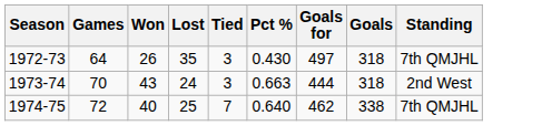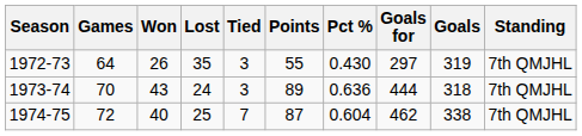 <table class="wikitable" style="text-align:center">
 <tr>
 <th>Season</th>
 <th>Games</th>
 <th>Won</th>
 <th>Lost</th>
 <th>Tied</th>
+<th>Points</th>
 <th>Pct %</th>
 <th>Goals<br>for</th>
 <th>Goals<br></th>
 <th>Standing</th>
 </tr>
 <tr>
 <td>1972-73</td>
 <td>64</td>
 <td>26</td>
 <td>35</td>
 <td>3</td>
+<td>55</td>
 <td>0.430</td>
-<td>497</td>
-<td>318</td>
+<td>297</td>
+<td>319</td>
 <td>7th QMJHL</td>
 </tr>
 <tr>
 <td>1973-74</td>
 <td>70</td>
 <td>43</td>
 <td>24</td>
 <td>3</td>
-<td>0.663</td>
+<td>89</td>
+<td>0.636</td>
 <td>444</td>
 <td>318</td>
-<td>2nd West</td>
+<td>7th QMJHL</td>
 </tr>
 <tr>
 <td>1974-75</td>
 <td>72</td>
 <td>40</td>
 <td>25</td>
 <td>7</td>
-<td>0.640</td>
+<td>87</td>
+<td>0.604</td>
 <td>462</td>
 <td>338</td>
 <td>7th QMJHL</td>
 </tr>
 </table>
